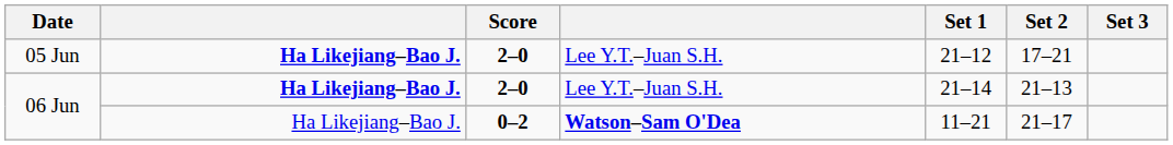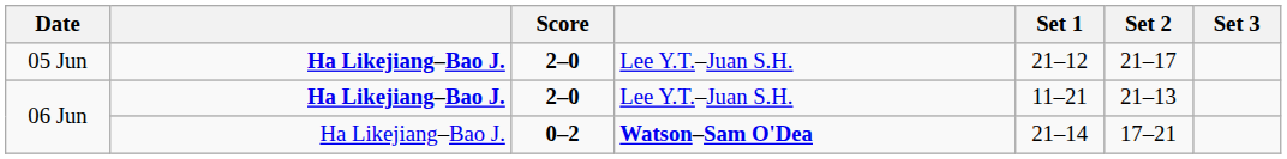 <table class="wikitable" style="text-align: center; font-size:90% ">
 <tr>
 <th width="60">Date</th>
 <th align="right" width="250"></th>
 <th width="60">Score</th>
 <th align="left" width="250"></th>
 <th width="50">Set 1</th>
 <th width="50">Set 2</th>
 <th width="50">Set 3</th>
 </tr>
 <tr>
 <td>05 Jun</td>
 <td align=right><strong><a href='#'>Ha Likejiang</a>–<a href='#'>Bao J.</a> </strong></td>
 <td align=center><strong>2–0</strong></td>
 <td align=left> <a href='#'>Lee Y.T.</a>–<a href='#'>Juan S.H.</a></td>
 <td>21–12</td>
-<td>17–21</td>
+<td>21–17</td>
 <td></td>
 </tr>
 <tr>
 <td rowspan=2>06 Jun</td>
 <td align=right><strong><a href='#'>Ha Likejiang</a>–<a href='#'>Bao J.</a> </strong></td>
 <td align=center><strong>2–0</strong></td>
 <td align=left> <a href='#'>Lee Y.T.</a>–<a href='#'>Juan S.H.</a></td>
-<td>21–14</td>
+<td>11–21</td>
 <td>21–13</td>
 <td></td>
 </tr>
 <tr>
 <td align=right><a href='#'>Ha Likejiang</a>–<a href='#'>Bao J.</a> </td>
 <td align=center><strong>0–2</strong></td>
 <td align=left><strong> <a href='#'>Watson</a>–<a href='#'>Sam O'Dea</a></strong></td>
-<td>11–21</td>
-<td>21–17</td>
+<td>21–14</td>
+<td>17–21</td>
 <td></td>
 </tr>
 </table>
